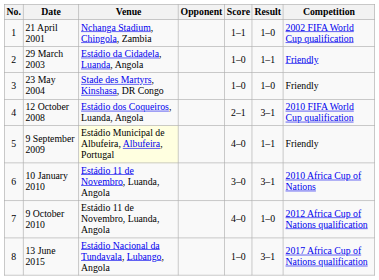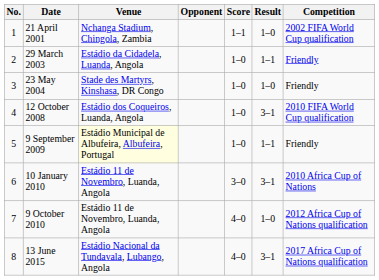 <table class="wikitable sortable">
 <tr>
 <th scope="col">No.</th>
 <th scope="col">Date</th>
 <th scope="col">Venue</th>
 <th scope="col">Opponent</th>
 <th scope="col">Score</th>
 <th scope="col">Result</th>
 <th scope="col">Competition</th>
 </tr>
 <tr>
 <td align="center">1</td>
 <td>21 April 2001</td>
 <td><a href='#'>Nchanga Stadium</a>, <a href='#'>Chingola</a>, Zambia</td>
 <td></td>
 <td align="center">1–1</td>
 <td align="center">1–0</td>
 <td><a href='#'>2002 FIFA World Cup qualification</a></td>
 </tr>
 <tr>
 <td align="center">2</td>
 <td>29 March 2003</td>
 <td><a href='#'>Estádio da Cidadela</a>, <a href='#'>Luanda</a>, Angola</td>
 <td></td>
 <td align="center">1–0</td>
 <td align="center">1–1</td>
 <td><a href='#'>Friendly</a></td>
 </tr>
 <tr>
 <td align="center">3</td>
 <td>23 May 2004</td>
 <td><a href='#'>Stade des Martyrs</a>, <a href='#'>Kinshasa</a>, DR Congo</td>
 <td></td>
 <td align="center">1–0</td>
 <td align="center">1–0</td>
 <td>Friendly</td>
 </tr>
 <tr>
 <td align="center">4</td>
 <td>12 October 2008</td>
 <td><a href='#'>Estádio dos Coqueiros</a>, Luanda, Angola</td>
 <td></td>
-<td align="center">2–1</td>
+<td align="center">1–0</td>
 <td align="center">3–1</td>
 <td><a href='#'>2010 FIFA World Cup qualification</a></td>
 </tr>
 <tr>
 <td align="center">5</td>
 <td>9 September 2009</td>
 <td style="background: lightyellow;">Estádio Municipal de Albufeira, <a href='#'>Albufeira</a>, Portugal</td>
 <td></td>
-<td align="center">4–0</td>
+<td align="center">1–0</td>
 <td align="center">1–1</td>
 <td>Friendly</td>
 </tr>
 <tr>
 <td align="center">6</td>
 <td>10 January 2010</td>
 <td><a href='#'>Estádio 11 de Novembro</a>, Luanda, Angola</td>
 <td></td>
 <td align="center">3–0</td>
 <td align="center">3–1</td>
 <td><a href='#'>2010 Africa Cup of Nations</a></td>
 </tr>
 <tr>
 <td align="center">7</td>
 <td>9 October 2010</td>
 <td>Estádio 11 de Novembro, Luanda, Angola</td>
 <td></td>
 <td align="center">4–0</td>
 <td align="center">1–0</td>
 <td><a href='#'>2012 Africa Cup of Nations qualification</a></td>
 </tr>
 <tr>
 <td align="center">8</td>
 <td>13 June 2015</td>
 <td><a href='#'>Estádio Nacional da Tundavala</a>, <a href='#'>Lubango</a>, Angola</td>
 <td></td>
-<td align="center">1–0</td>
+<td align="center">4–0</td>
 <td align="center">3–1</td>
 <td><a href='#'>2017 Africa Cup of Nations qualification</a></td>
 </tr>
 </table>
